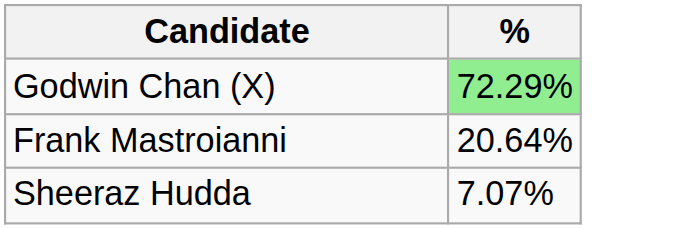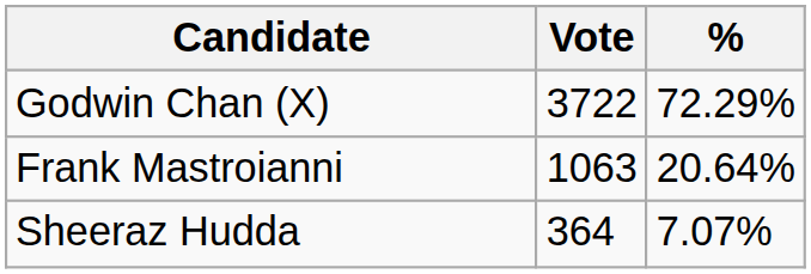 <table class="wikitable">
 <tr>
 <th bgcolor="#DDDDFF" width="200px">Candidate</th>
+<th bgcolor="#DDDDFF">Vote</th>
 <th bgcolor="#DDDDFF">%</th>
 </tr>
 <tr>
 <td>Godwin Chan (X)</td>
-<td style="background: lightgreen;">72.29%</td>
+<td>3722</td>
+<td>72.29%</td>
 </tr>
 <tr>
 <td>Frank Mastroianni</td>
+<td>1063</td>
 <td>20.64%</td>
 </tr>
 <tr>
 <td>Sheeraz Hudda</td>
+<td>364</td>
 <td>7.07%</td>
 </tr>
 </table>
